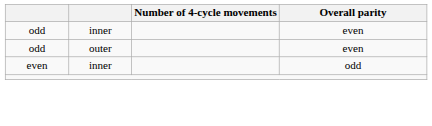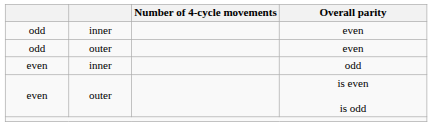 <table class="wikitable" style="margin:0.5em auto; max-width:45em; text-align:center;">
 <tr valign=bottom>
 <th style="width:15%"></th>
 <th style="width:15%"></th>
 <th style="width:35%">Number of 4-cycle movements</th>
 <th style="width:35%">Overall parity</th>
 </tr>
 <tr>
 <td>odd</td>
 <td>inner</td>
 <td></td>
 <td>even</td>
 </tr>
 <tr>
 <td>odd</td>
 <td>outer</td>
 <td></td>
 <td>even</td>
 </tr>
 <tr>
 <td>even</td>
 <td>inner</td>
 <td></td>
 <td>odd</td>
 </tr>
 <tr>
+<td>even</td>
+<td>outer</td>
+<td></td>
+<td> is even<br><br> is odd</td>
+</tr>
+<tr>
 <td colspan=4></td>
 </tr>
 </table>
